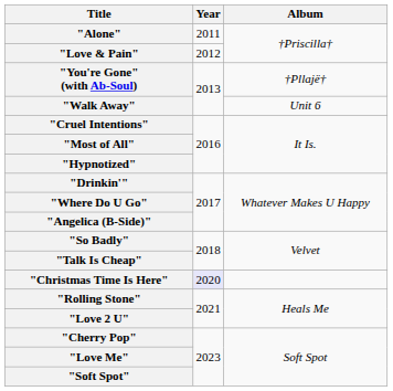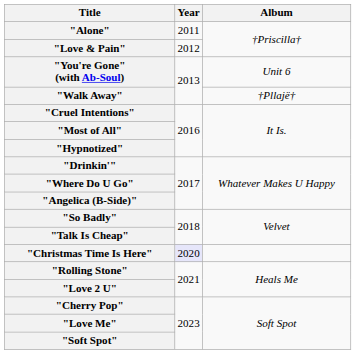 <table class="wikitable plainrowheaders" style="text-align:center;" border="1">
 <tr>
 <th scope="col" style="width:15em;">Title</th>
 <th scope="col">Year</th>
 <th scope="col" style="width:13em;">Album</th>
 </tr>
 <tr>
 <th scope="row">"Alone"</th>
 <td>2011</td>
 <td rowspan="2"><em>†Priscilla†</em></td>
 </tr>
 <tr>
 <th scope="row">"Love & Pain"</th>
 <td>2012</td>
 </tr>
 <tr>
 <th scope="row">"You're Gone"<br><span>(with <a href='#'>Ab-Soul</a>)</span></th>
 <td rowspan="2">2013</td>
-<td><em>†Pllajë†</em></td>
+<td><em>Unit 6</em></td>
 </tr>
 <tr>
 <th scope="row">"Walk Away"</th>
-<td><em>Unit 6</em></td>
+<td><em>†Pllajë†</em></td>
 </tr>
 <tr>
 <th scope="row">"Cruel Intentions"</th>
 <td rowspan="3">2016</td>
 <td rowspan="3"><em>It Is.</em></td>
 </tr>
 <tr>
 <th scope="row">"Most of All"</th>
 </tr>
 <tr>
 <th scope="row">"Hypnotized"</th>
 </tr>
 <tr>
 <th scope="row">"Drinkin'"</th>
 <td rowspan="3">2017</td>
 <td rowspan="3"><em>Whatever Makes U Happy</em></td>
 </tr>
 <tr>
 <th scope="row">"Where Do U Go"</th>
 </tr>
 <tr>
 <th scope="row">"Angelica (B-Side)"</th>
 </tr>
 <tr>
 <th scope="row">"So Badly"</th>
 <td rowspan="2">2018</td>
 <td rowspan="2"><em>Velvet</em></td>
 </tr>
 <tr>
 <th scope="row">"Talk Is Cheap"</th>
 </tr>
 <tr>
 <th scope="row">"Christmas Time Is Here"</th>
 <td style="background: lavender;">2020</td>
 <td></td>
 </tr>
 <tr>
 <th scope="row">"Rolling Stone"</th>
 <td rowspan="2">2021</td>
 <td rowspan="2"><em>Heals Me</em></td>
 </tr>
 <tr>
 <th scope="row">"Love 2 U"</th>
 </tr>
 <tr>
 <th scope="row">"Cherry Pop"</th>
 <td rowspan="3">2023</td>
 <td rowspan="3"><em>Soft Spot</em></td>
 </tr>
 <tr>
 <th scope="row">"Love Me"</th>
 </tr>
 <tr>
 <th scope="row">"Soft Spot"</th>
 </tr>
 </table>
